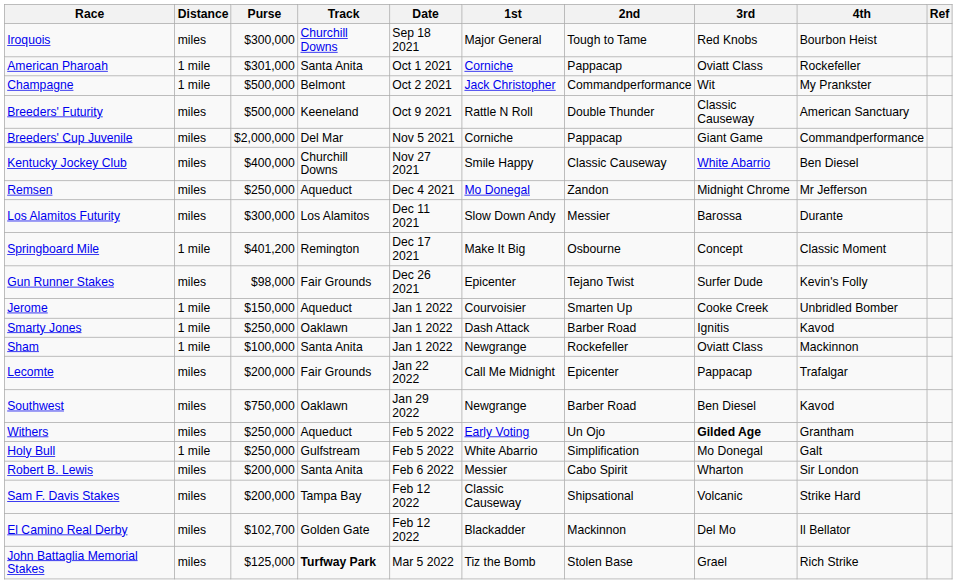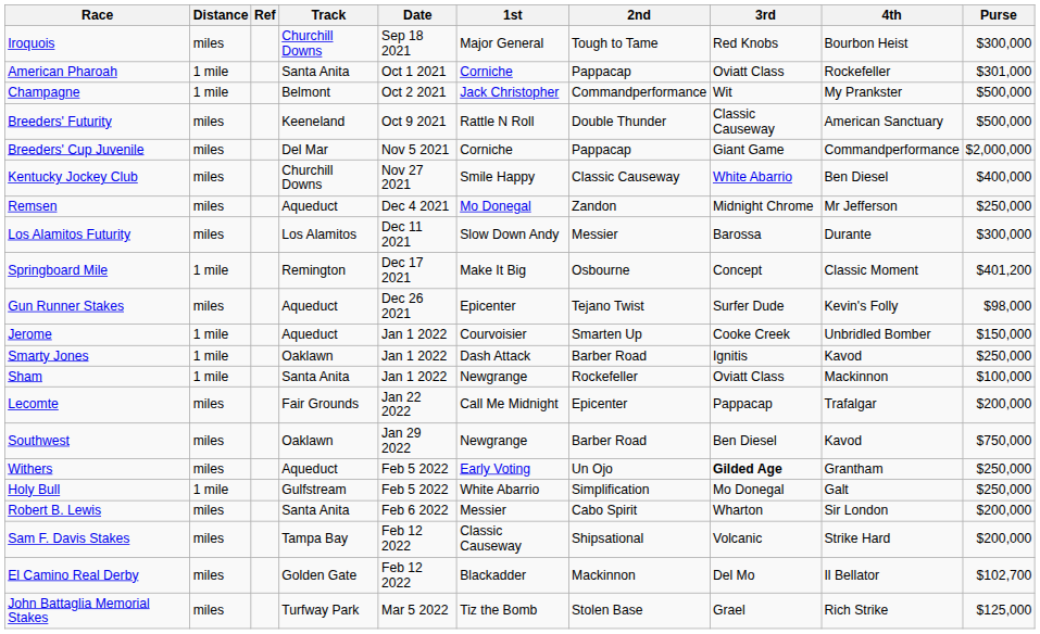 <table class="wikitable">
 <tr>
 <th>Race</th>
 <th>Distance</th>
-<th>Purse</th>
+<th>Ref</th>
 <th>Track</th>
 <th>Date</th>
 <th>1st</th>
 <th>2nd</th>
 <th>3rd</th>
 <th>4th</th>
-<th>Ref</th>
+<th>Purse</th>
 </tr>
 <tr>
 <td><a href='#'>Iroquois</a></td>
 <td> miles</td>
-<td align=right>$300,000</td>
+<td></td>
 <td><a href='#'>Churchill Downs</a></td>
 <td>Sep 18 2021</td>
 <td>Major General</td>
 <td>Tough to Tame</td>
 <td>Red Knobs</td>
 <td>Bourbon Heist</td>
-<td></td>
+<td align=right>$300,000</td>
 </tr>
 <tr>
 <td><a href='#'>American Pharoah</a></td>
 <td>1 mile</td>
-<td align=right>$301,000</td>
+<td></td>
 <td>Santa Anita</td>
 <td>Oct 1 2021</td>
 <td><a href='#'>Corniche</a></td>
 <td>Pappacap</td>
 <td>Oviatt Class</td>
 <td>Rockefeller</td>
-<td></td>
+<td align=right>$301,000</td>
 </tr>
 <tr>
 <td><a href='#'>Champagne</a></td>
 <td>1 mile</td>
-<td align=right>$500,000</td>
+<td></td>
 <td>Belmont</td>
 <td>Oct 2 2021</td>
 <td><a href='#'>Jack Christopher</a></td>
 <td>Commandperformance</td>
 <td>Wit</td>
 <td>My Prankster</td>
-<td></td>
+<td align=right>$500,000</td>
 </tr>
 <tr>
 <td><a href='#'>Breeders' Futurity</a></td>
 <td> miles</td>
-<td align=right>$500,000</td>
+<td></td>
 <td>Keeneland</td>
 <td>Oct 9 2021</td>
 <td>Rattle N Roll</td>
 <td>Double Thunder</td>
 <td>Classic Causeway</td>
 <td>American Sanctuary</td>
-<td></td>
+<td align=right>$500,000</td>
 </tr>
 <tr>
 <td><a href='#'>Breeders' Cup Juvenile</a></td>
 <td> miles</td>
-<td align=right>$2,000,000</td>
+<td></td>
 <td>Del Mar</td>
 <td>Nov 5 2021</td>
 <td>Corniche</td>
 <td>Pappacap</td>
 <td>Giant Game</td>
 <td>Commandperformance</td>
-<td></td>
+<td align=right>$2,000,000</td>
 </tr>
 <tr>
 <td><a href='#'>Kentucky Jockey Club</a></td>
 <td> miles</td>
-<td align=right>$400,000</td>
+<td></td>
 <td>Churchill Downs</td>
 <td>Nov 27 2021</td>
 <td>Smile Happy</td>
 <td>Classic Causeway</td>
 <td><a href='#'>White Abarrio</a></td>
 <td>Ben Diesel</td>
-<td></td>
+<td align=right>$400,000</td>
 </tr>
 <tr>
 <td><a href='#'>Remsen</a></td>
 <td> miles</td>
-<td align=right>$250,000</td>
+<td></td>
 <td>Aqueduct</td>
 <td>Dec 4 2021</td>
 <td><a href='#'>Mo Donegal</a></td>
 <td>Zandon</td>
 <td>Midnight Chrome</td>
 <td>Mr Jefferson</td>
-<td></td>
+<td align=right>$250,000</td>
 </tr>
 <tr>
 <td><a href='#'>Los Alamitos Futurity</a></td>
 <td> miles</td>
-<td align=right>$300,000</td>
+<td></td>
 <td>Los Alamitos</td>
 <td>Dec 11 2021</td>
 <td>Slow Down Andy</td>
 <td>Messier</td>
 <td>Barossa</td>
 <td>Durante</td>
-<td></td>
+<td align=right>$300,000</td>
 </tr>
 <tr>
 <td><a href='#'>Springboard Mile</a></td>
 <td>1 mile</td>
-<td align=right>$401,200</td>
+<td></td>
 <td>Remington</td>
 <td>Dec 17 2021</td>
 <td>Make It Big</td>
 <td>Osbourne</td>
 <td>Concept</td>
 <td>Classic Moment</td>
-<td></td>
+<td align=right>$401,200</td>
 </tr>
 <tr>
 <td><a href='#'>Gun Runner Stakes</a></td>
 <td> miles</td>
-<td align=right>$98,000</td>
-<td>Fair Grounds</td>
+<td></td>
+<td>Aqueduct</td>
 <td>Dec 26 2021</td>
 <td>Epicenter</td>
 <td>Tejano Twist</td>
 <td>Surfer Dude</td>
 <td>Kevin's Folly</td>
-<td></td>
+<td align=right>$98,000</td>
 </tr>
 <tr>
 <td><a href='#'>Jerome</a></td>
 <td>1 mile</td>
-<td align=right>$150,000</td>
+<td></td>
 <td>Aqueduct</td>
 <td>Jan 1 2022</td>
 <td>Courvoisier</td>
 <td>Smarten Up</td>
 <td>Cooke Creek</td>
 <td>Unbridled Bomber</td>
-<td></td>
+<td align=right>$150,000</td>
 </tr>
 <tr>
 <td><a href='#'>Smarty Jones</a></td>
 <td>1 mile</td>
-<td align=right>$250,000</td>
+<td></td>
 <td>Oaklawn</td>
 <td>Jan 1 2022</td>
 <td>Dash Attack</td>
 <td>Barber Road</td>
 <td>Ignitis</td>
 <td>Kavod</td>
-<td></td>
+<td align=right>$250,000</td>
 </tr>
 <tr>
 <td><a href='#'>Sham</a></td>
 <td>1 mile</td>
-<td align=right>$100,000</td>
+<td></td>
 <td>Santa Anita</td>
 <td>Jan 1 2022</td>
 <td>Newgrange</td>
 <td>Rockefeller</td>
 <td>Oviatt Class</td>
 <td>Mackinnon</td>
-<td></td>
+<td align=right>$100,000</td>
 </tr>
 <tr>
 <td><a href='#'>Lecomte</a></td>
 <td> miles</td>
-<td align=right>$200,000</td>
+<td></td>
 <td>Fair Grounds</td>
 <td>Jan 22 2022</td>
 <td>Call Me Midnight</td>
 <td>Epicenter</td>
 <td>Pappacap</td>
 <td>Trafalgar</td>
-<td></td>
+<td align=right>$200,000</td>
 </tr>
 <tr>
 <td><a href='#'>Southwest</a></td>
 <td> miles</td>
-<td align=right>$750,000</td>
+<td></td>
 <td>Oaklawn</td>
 <td>Jan 29 2022</td>
 <td>Newgrange</td>
 <td>Barber Road</td>
 <td>Ben Diesel</td>
 <td>Kavod</td>
-<td></td>
+<td align=right>$750,000</td>
 </tr>
 <tr>
 <td><a href='#'>Withers</a></td>
 <td> miles</td>
-<td align=right>$250,000</td>
+<td></td>
 <td>Aqueduct</td>
 <td>Feb 5 2022</td>
 <td><a href='#'>Early Voting</a></td>
 <td>Un Ojo</td>
 <td><strong>Gilded Age</strong></td>
 <td>Grantham</td>
-<td></td>
+<td align=right>$250,000</td>
 </tr>
 <tr>
 <td><a href='#'>Holy Bull</a></td>
 <td>1 mile</td>
-<td align=right>$250,000</td>
+<td></td>
 <td>Gulfstream</td>
 <td>Feb 5 2022</td>
 <td>White Abarrio</td>
 <td>Simplification</td>
 <td>Mo Donegal</td>
 <td>Galt</td>
-<td></td>
+<td align=right>$250,000</td>
 </tr>
 <tr>
 <td><a href='#'>Robert B. Lewis</a></td>
 <td> miles</td>
-<td align=right>$200,000</td>
+<td></td>
 <td>Santa Anita</td>
 <td>Feb 6 2022</td>
 <td>Messier</td>
 <td>Cabo Spirit</td>
 <td>Wharton</td>
 <td>Sir London</td>
-<td></td>
+<td align=right>$200,000</td>
 </tr>
 <tr>
 <td><a href='#'>Sam F. Davis Stakes</a></td>
 <td> miles</td>
-<td align=right>$200,000</td>
+<td></td>
 <td>Tampa Bay</td>
 <td>Feb 12 2022</td>
 <td>Classic Causeway</td>
 <td>Shipsational</td>
 <td>Volcanic</td>
 <td>Strike Hard</td>
-<td></td>
+<td align=right>$200,000</td>
 </tr>
 <tr>
 <td><a href='#'>El Camino Real Derby</a></td>
 <td> miles</td>
-<td align=right>$102,700</td>
+<td></td>
 <td>Golden Gate</td>
 <td>Feb 12 2022</td>
 <td>Blackadder</td>
 <td>Mackinnon</td>
 <td>Del Mo</td>
 <td>Il Bellator</td>
-<td></td>
+<td align=right>$102,700</td>
 </tr>
 <tr>
 <td><a href='#'>John Battaglia Memorial Stakes</a></td>
 <td> miles</td>
-<td align=right>$125,000</td>
-<td><strong>Turfway Park</strong></td>
+<td></td>
+<td>Turfway Park</td>
 <td>Mar 5 2022</td>
 <td>Tiz the Bomb</td>
 <td>Stolen Base</td>
 <td>Grael</td>
 <td>Rich Strike</td>
-<td></td>
+<td align=right>$125,000</td>
 </tr>
 </table>
